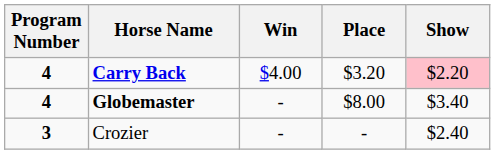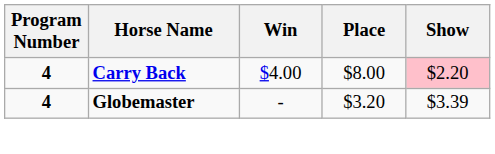 <table class="wikitable sortable" style="font-size:90%">
 <tr>
 <th width="58px">Program <br> Number</th>
 <th width="110px">Horse Name <br></th>
 <th width="58px">Win <br></th>
 <th width="58px">Place <br></th>
 <th width="58px">Show <br></th>
 </tr>
 <tr>
 <td align=center><strong>4</strong></td>
 <td><strong><a href='#'>Carry Back</a></strong></td>
 <td align=center><a href='#'>$</a>4.00</td>
-<td align=center>$3.20</td>
+<td align=center>$8.00</td>
 <td align=center style="background: pink;">$2.20</td>
 </tr>
 <tr>
 <td align=center><strong>4</strong></td>
 <td><strong>Globemaster</strong></td>
 <td align=center>-</td>
-<td align=center>$8.00</td>
-<td align=center>$3.40</td>
-</tr>
-<tr>
-<td align=center><strong>3</strong></td>
-<td>Crozier</td>
-<td align=center>-</td>
-<td align=center>-</td>
-<td align=center>$2.40</td>
+<td align=center>$3.20</td>
+<td align=center>$3.39</td>
 </tr>
 </table>
